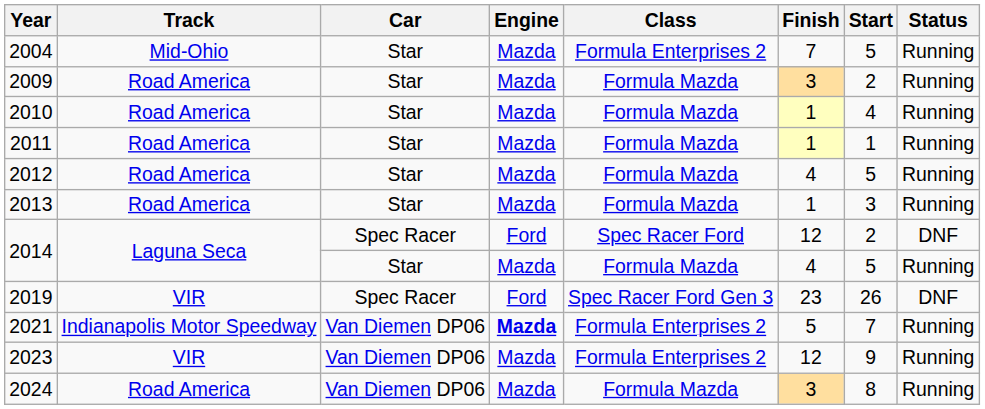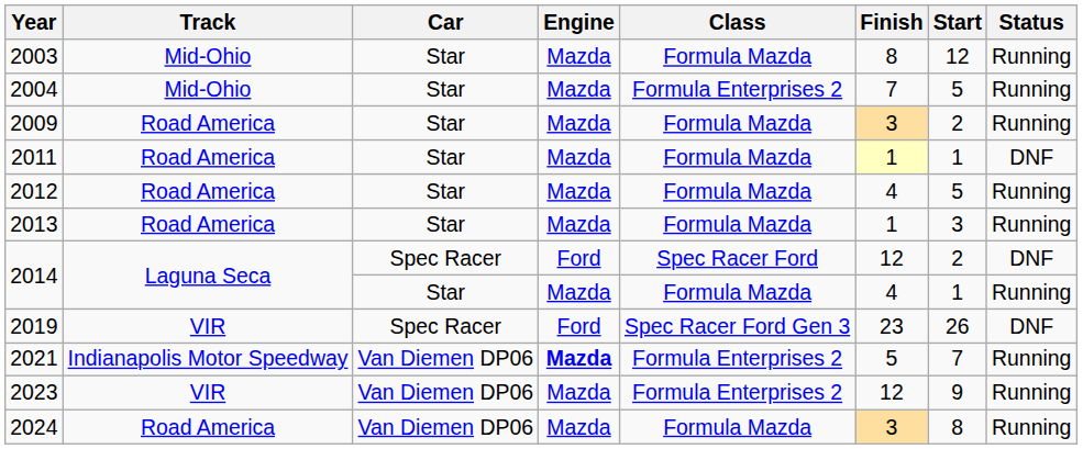 <table class="wikitable" style="text-align:center; font-size:90%">
 <tr>
 <th>Year</th>
 <th>Track</th>
 <th>Car</th>
 <th>Engine</th>
 <th>Class</th>
 <th>Finish</th>
 <th>Start</th>
 <th>Status</th>
+</tr>
+<tr>
+<td>2003</td>
+<td><a href='#'>Mid-Ohio</a></td>
+<td>Star</td>
+<td><a href='#'>Mazda</a></td>
+<td><a href='#'>Formula Mazda</a></td>
+<td>8</td>
+<td>12</td>
+<td>Running</td>
 </tr>
 <tr>
 <td>2004</td>
 <td><a href='#'>Mid-Ohio</a></td>
 <td>Star</td>
 <td><a href='#'>Mazda</a></td>
 <td><a href='#'>Formula Enterprises 2</a></td>
 <td>7</td>
 <td>5</td>
 <td>Running</td>
 </tr>
 <tr>
 <td>2009</td>
 <td><a href='#'>Road America</a></td>
 <td>Star</td>
 <td><a href='#'>Mazda</a></td>
 <td><a href='#'>Formula Mazda</a></td>
 <td style="background:#FFDF9F;">3</td>
 <td>2</td>
 <td>Running</td>
 </tr>
 <tr>
-<td>2010</td>
-<td><a href='#'>Road America</a></td>
-<td>Star</td>
-<td><a href='#'>Mazda</a></td>
-<td><a href='#'>Formula Mazda</a></td>
-<td style="background:#FFFFBF;">1</td>
-<td>4</td>
-<td>Running</td>
-</tr>
-<tr>
 <td>2011</td>
 <td><a href='#'>Road America</a></td>
 <td>Star</td>
 <td><a href='#'>Mazda</a></td>
 <td><a href='#'>Formula Mazda</a></td>
 <td style="background:#FFFFBF;">1</td>
 <td>1</td>
-<td>Running</td>
+<td>DNF</td>
 </tr>
 <tr>
 <td>2012</td>
 <td><a href='#'>Road America</a></td>
 <td>Star</td>
 <td><a href='#'>Mazda</a></td>
 <td><a href='#'>Formula Mazda</a></td>
 <td>4</td>
 <td>5</td>
 <td>Running</td>
 </tr>
 <tr>
 <td>2013</td>
 <td><a href='#'>Road America</a></td>
 <td>Star</td>
 <td><a href='#'>Mazda</a></td>
 <td><a href='#'>Formula Mazda</a></td>
 <td>1</td>
 <td>3</td>
 <td>Running</td>
 </tr>
 <tr>
 <td rowspan=2>2014</td>
 <td rowspan=2><a href='#'>Laguna Seca</a></td>
 <td>Spec Racer</td>
 <td><a href='#'>Ford</a></td>
 <td><a href='#'>Spec Racer Ford</a></td>
 <td>12</td>
 <td>2</td>
 <td>DNF</td>
 </tr>
 <tr>
 <td>Star</td>
 <td><a href='#'>Mazda</a></td>
 <td><a href='#'>Formula Mazda</a></td>
 <td>4</td>
-<td>5</td>
+<td>1</td>
 <td>Running</td>
 </tr>
 <tr>
 <td>2019</td>
 <td><a href='#'>VIR</a></td>
 <td>Spec Racer</td>
 <td><a href='#'>Ford</a></td>
 <td><a href='#'>Spec Racer Ford Gen 3</a></td>
 <td>23</td>
 <td>26</td>
 <td>DNF</td>
 </tr>
 <tr>
 <td>2021</td>
 <td><a href='#'>Indianapolis Motor Speedway</a></td>
 <td><a href='#'>Van Diemen</a> DP06</td>
 <td><strong><a href='#'>Mazda</a></strong></td>
 <td><a href='#'>Formula Enterprises 2</a></td>
 <td>5</td>
 <td>7</td>
 <td>Running</td>
 </tr>
 <tr>
 <td>2023</td>
 <td><a href='#'>VIR</a></td>
 <td><a href='#'>Van Diemen</a> DP06</td>
 <td><a href='#'>Mazda</a></td>
 <td><a href='#'>Formula Enterprises 2</a></td>
 <td>12</td>
 <td>9</td>
 <td>Running</td>
 </tr>
 <tr>
 <td>2024</td>
 <td><a href='#'>Road America</a></td>
 <td><a href='#'>Van Diemen</a> DP06</td>
 <td><a href='#'>Mazda</a></td>
 <td><a href='#'>Formula Mazda</a></td>
 <td style="background:#FFDF9F;">3</td>
 <td>8</td>
 <td>Running</td>
 </tr>
 </table>
